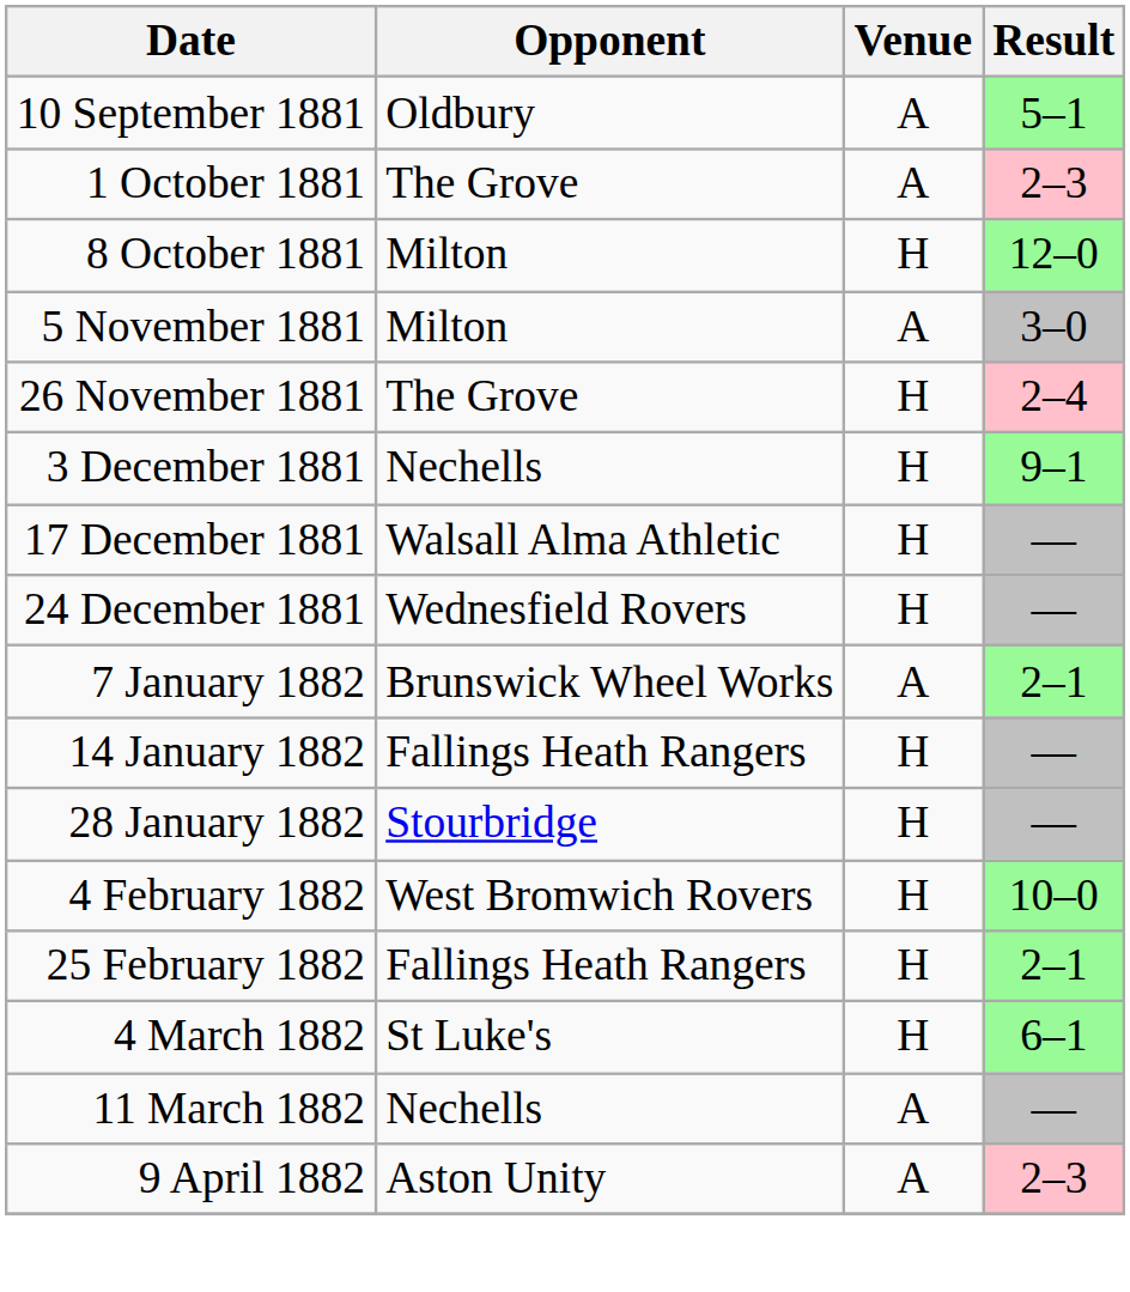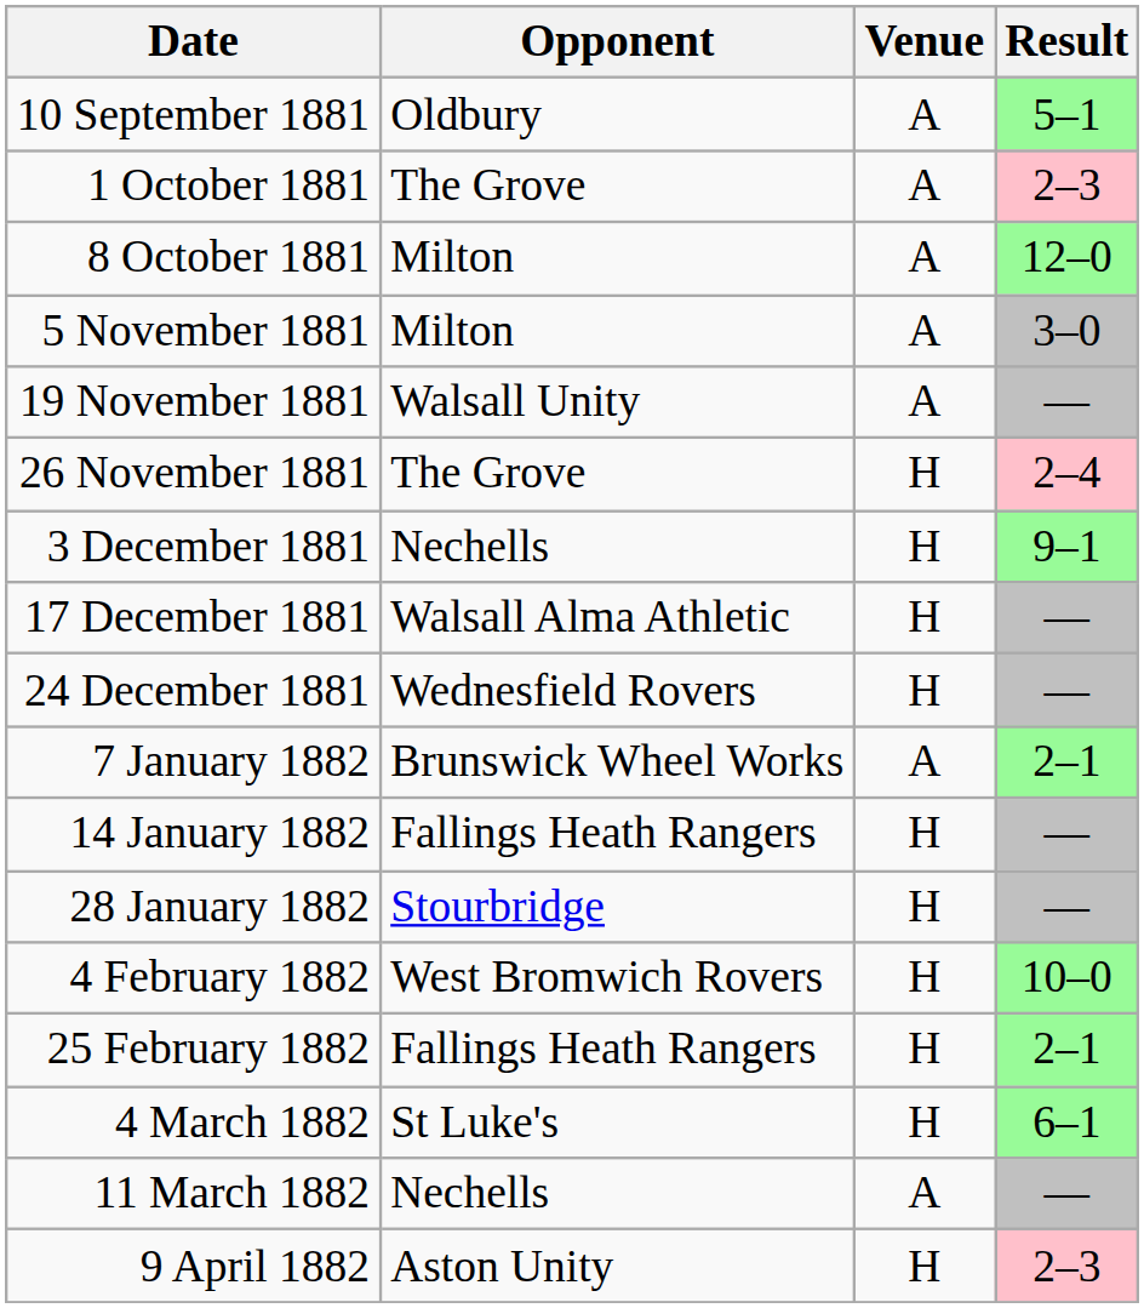 <table class="wikitable">
 <tr>
 <th>Date</th>
 <th>Opponent</th>
 <th>Venue</th>
 <th>Result</th>
 </tr>
 <tr>
 <td align="right">10 September 1881</td>
 <td>Oldbury</td>
 <td align="center">A</td>
 <td align="center" bgcolor="PaleGreen">5–1</td>
 </tr>
 <tr>
 <td align="right">1 October 1881</td>
 <td>The Grove</td>
 <td align="center">A</td>
 <td align="center" bgcolor="Pink">2–3</td>
 </tr>
 <tr>
 <td align="right">8 October 1881</td>
 <td>Milton</td>
-<td align="center">H</td>
+<td align="center">A</td>
 <td align="center" bgcolor="PaleGreen">12–0</td>
 </tr>
 <tr>
 <td align="right">5 November 1881</td>
 <td>Milton</td>
 <td align="center">A</td>
 <td align="center" bgcolor="Silver">3–0</td>
+</tr>
+<tr>
+<td align="right">19 November 1881</td>
+<td>Walsall Unity</td>
+<td align="center">A</td>
+<td align="center" bgcolor="Silver">—</td>
 </tr>
 <tr>
 <td align="right">26 November 1881</td>
 <td>The Grove</td>
 <td align="center">H</td>
 <td align="center" bgcolor="Pink">2–4</td>
 </tr>
 <tr>
 <td align="right">3 December 1881</td>
 <td>Nechells</td>
 <td align="center">H</td>
 <td align="center" bgcolor="PaleGreen">9–1</td>
 </tr>
 <tr>
 <td align="right">17 December 1881</td>
 <td>Walsall Alma Athletic</td>
 <td align="center">H</td>
 <td align="center" bgcolor="Silver">—</td>
 </tr>
 <tr>
 <td align="right">24 December 1881</td>
 <td>Wednesfield Rovers</td>
 <td align="center">H</td>
 <td align="center" bgcolor="Silver">—</td>
 </tr>
 <tr>
 <td align="right">7 January 1882</td>
 <td>Brunswick Wheel Works</td>
 <td align="center">A</td>
 <td align="center" bgcolor="PaleGreen">2–1</td>
 </tr>
 <tr>
 <td align="right">14 January 1882</td>
 <td>Fallings Heath Rangers</td>
 <td align="center">H</td>
 <td align="center" bgcolor="Silver">—</td>
 </tr>
 <tr>
 <td align="right">28 January 1882</td>
 <td><a href='#'>Stourbridge</a></td>
 <td align="center">H</td>
 <td align="center" bgcolor="Silver">—</td>
 </tr>
 <tr>
 <td align="right">4 February 1882</td>
 <td>West Bromwich Rovers</td>
 <td align="center">H</td>
 <td align="center" bgcolor="PaleGreen">10–0</td>
 </tr>
 <tr>
 <td align="right">25 February 1882</td>
 <td>Fallings Heath Rangers</td>
 <td align="center">H</td>
 <td align="center" bgcolor="PaleGreen">2–1</td>
 </tr>
 <tr>
 <td align="right">4 March 1882</td>
 <td>St Luke's</td>
 <td align="center">H</td>
 <td align="center" bgcolor="PaleGreen">6–1</td>
 </tr>
 <tr>
 <td align="right">11 March 1882</td>
 <td>Nechells</td>
 <td align="center">A</td>
 <td align="center" bgcolor="Silver">—</td>
 </tr>
 <tr>
 <td align="right">9 April 1882</td>
 <td>Aston Unity</td>
-<td align="center">A</td>
+<td align="center">H</td>
 <td align="center" bgcolor="Pink">2–3</td>
 </tr>
 <tr>
 </tr>
 </table>
